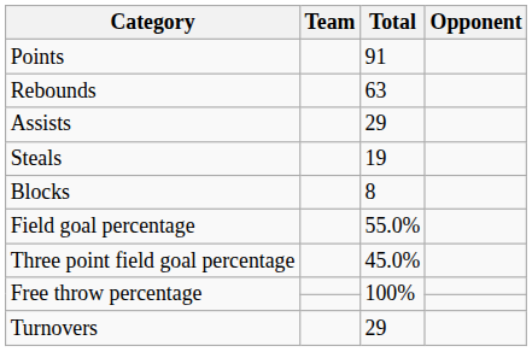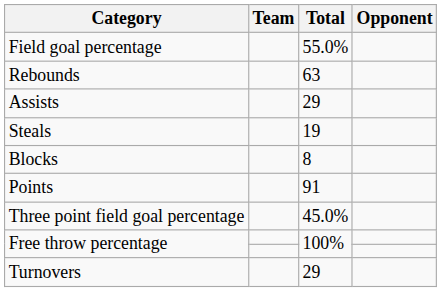 <table class="wikitable">
 <tr>
 <th>Category</th>
 <th>Team</th>
 <th>Total</th>
 <th>Opponent</th>
 </tr>
 <tr>
-<td>Points</td>
+<td>Field goal percentage</td>
 <td></td>
-<td>91</td>
+<td>55.0%</td>
 <td></td>
 </tr>
 <tr>
 <td>Rebounds</td>
 <td></td>
 <td>63</td>
 <td></td>
 </tr>
 <tr>
 <td>Assists</td>
 <td></td>
 <td>29</td>
 <td></td>
 </tr>
 <tr>
 <td>Steals</td>
 <td></td>
 <td>19</td>
 <td></td>
 </tr>
 <tr>
 <td>Blocks</td>
 <td></td>
 <td>8</td>
 <td></td>
 </tr>
 <tr>
-<td>Field goal percentage</td>
+<td>Points</td>
 <td></td>
-<td>55.0%</td>
+<td>91</td>
 <td></td>
 </tr>
 <tr>
 <td>Three point field goal percentage</td>
 <td></td>
 <td>45.0%</td>
 <td></td>
 </tr>
 <tr>
 <td rowspan="2">Free throw percentage</td>
 <td></td>
 <td rowspan="2">100%</td>
 <td></td>
 </tr>
 <tr>
 <td></td>
 <td></td>
 </tr>
 <tr>
 <td>Turnovers</td>
 <td></td>
 <td>29</td>
 <td></td>
 </tr>
 </table>
